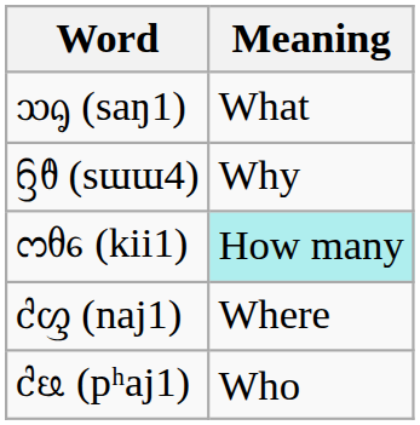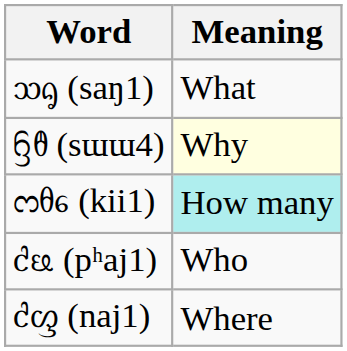 <table class="wikitable">
 <tr>
 <th>Word</th>
 <th>Meaning</th>
 </tr>
 <tr>
 <td>ᦉᧂ (saŋ1)</td>
 <td>What</td>
 </tr>
 <tr>
 <td>ᦌᦹ (sɯɯ4)</td>
-<td>Why</td>
+<td style="background: lightyellow;">Why</td>
 </tr>
 <tr>
 <td>ᦂᦲᧈ (kii1)</td>
 <td style="background: paleturquoise;">How many</td>
 </tr>
 <tr>
+<td>ᦺᦕ (pʰaj1)</td>
+<td>Who</td>
+</tr>
+<tr>
 <td>ᦺᦐ (naj1)</td>
 <td>Where</td>
 </tr>
-<tr>
-<td>ᦺᦕ (pʰaj1)</td>
-<td>Who</td>
-</tr>
 </table>
